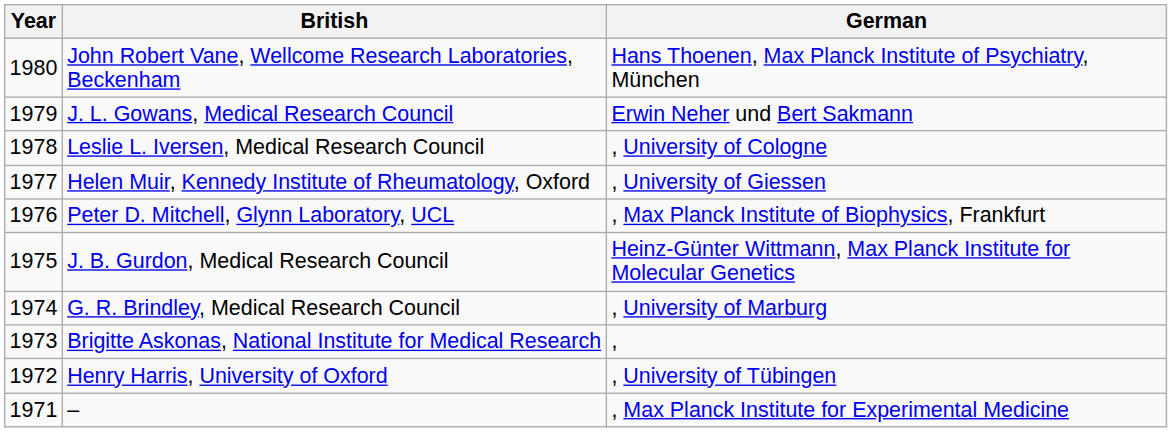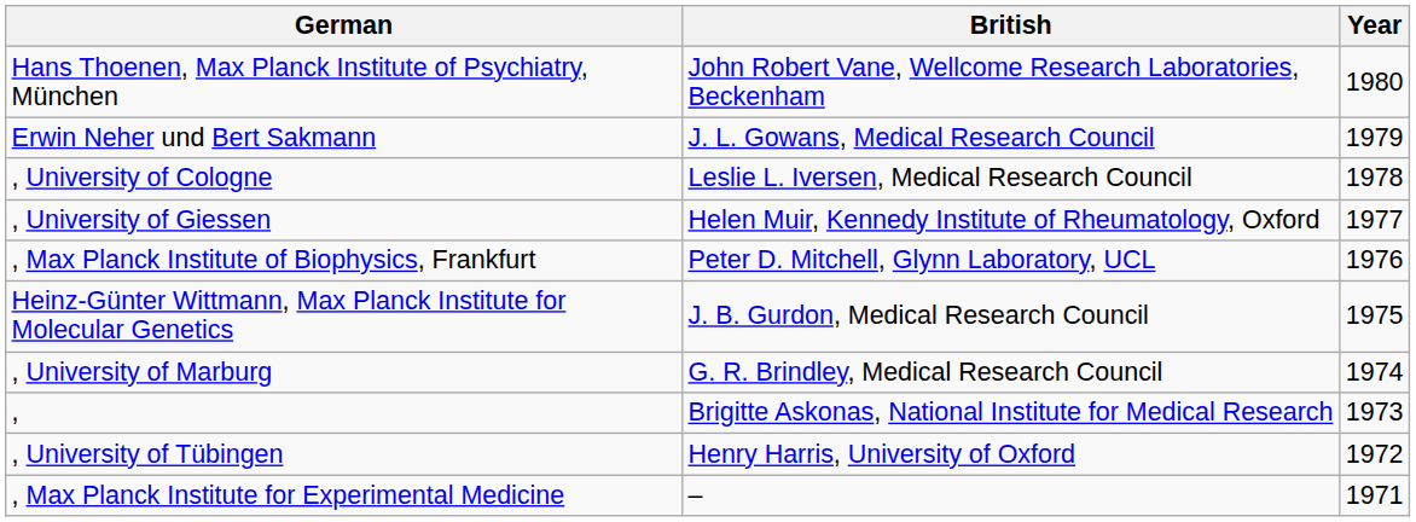 <table class="wikitable">
 <tr>
+<th>German</th>
+<th>British</th>
 <th>Year</th>
-<th>British</th>
-<th>German</th>
 </tr>
 <tr>
+<td><a href='#'>Hans Thoenen</a>, <a href='#'>Max Planck Institute of Psychiatry</a>, München</td>
+<td><a href='#'>John Robert Vane</a>, <a href='#'>Wellcome Research Laboratories</a>, <a href='#'>Beckenham</a></td>
 <td>1980</td>
-<td><a href='#'>John Robert Vane</a>, <a href='#'>Wellcome Research Laboratories</a>, <a href='#'>Beckenham</a></td>
-<td><a href='#'>Hans Thoenen</a>, <a href='#'>Max Planck Institute of Psychiatry</a>, München</td>
 </tr>
 <tr>
+<td><a href='#'>Erwin Neher</a> und <a href='#'>Bert Sakmann</a></td>
+<td><a href='#'>J. L. Gowans</a>, <a href='#'>Medical Research Council</a></td>
 <td>1979</td>
-<td><a href='#'>J. L. Gowans</a>, <a href='#'>Medical Research Council</a></td>
-<td><a href='#'>Erwin Neher</a> und <a href='#'>Bert Sakmann</a></td>
 </tr>
 <tr>
+<td>, <a href='#'>University of Cologne</a></td>
+<td><a href='#'>Leslie L. Iversen</a>, Medical Research Council</td>
 <td>1978</td>
-<td><a href='#'>Leslie L. Iversen</a>, Medical Research Council</td>
-<td>, <a href='#'>University of Cologne</a></td>
 </tr>
 <tr>
+<td>, <a href='#'>University of Giessen</a></td>
+<td><a href='#'>Helen Muir</a>, <a href='#'>Kennedy Institute of Rheumatology</a>, Oxford</td>
 <td>1977</td>
-<td><a href='#'>Helen Muir</a>, <a href='#'>Kennedy Institute of Rheumatology</a>, Oxford</td>
-<td>, <a href='#'>University of Giessen</a></td>
 </tr>
 <tr>
+<td>, <a href='#'>Max Planck Institute of Biophysics</a>, Frankfurt</td>
+<td><a href='#'>Peter D. Mitchell</a>, <a href='#'>Glynn Laboratory</a>, <a href='#'>UCL</a></td>
 <td>1976</td>
-<td><a href='#'>Peter D. Mitchell</a>, <a href='#'>Glynn Laboratory</a>, <a href='#'>UCL</a></td>
-<td>, <a href='#'>Max Planck Institute of Biophysics</a>, Frankfurt</td>
 </tr>
 <tr>
+<td><a href='#'>Heinz-Günter Wittmann</a>, <a href='#'>Max Planck Institute for Molecular Genetics</a></td>
+<td><a href='#'>J. B. Gurdon</a>, Medical Research Council</td>
 <td>1975</td>
-<td><a href='#'>J. B. Gurdon</a>, Medical Research Council</td>
-<td><a href='#'>Heinz-Günter Wittmann</a>, <a href='#'>Max Planck Institute for Molecular Genetics</a></td>
 </tr>
 <tr>
+<td>, <a href='#'>University of Marburg</a></td>
+<td><a href='#'>G. R. Brindley</a>, Medical Research Council</td>
 <td>1974</td>
-<td><a href='#'>G. R. Brindley</a>, Medical Research Council</td>
-<td>, <a href='#'>University of Marburg</a></td>
 </tr>
 <tr>
+<td>, </td>
+<td><a href='#'>Brigitte Askonas</a>, <a href='#'>National Institute for Medical Research</a></td>
 <td>1973</td>
-<td><a href='#'>Brigitte Askonas</a>, <a href='#'>National Institute for Medical Research</a></td>
-<td>, </td>
 </tr>
 <tr>
+<td>, <a href='#'>University of Tübingen</a></td>
+<td><a href='#'>Henry Harris</a>, <a href='#'>University of Oxford</a></td>
 <td>1972</td>
-<td><a href='#'>Henry Harris</a>, <a href='#'>University of Oxford</a></td>
-<td>, <a href='#'>University of Tübingen</a></td>
 </tr>
 <tr>
+<td>, <a href='#'>Max Planck Institute for Experimental Medicine</a></td>
+<td>–</td>
 <td>1971</td>
-<td>–</td>
-<td>, <a href='#'>Max Planck Institute for Experimental Medicine</a></td>
 </tr>
 </table>
